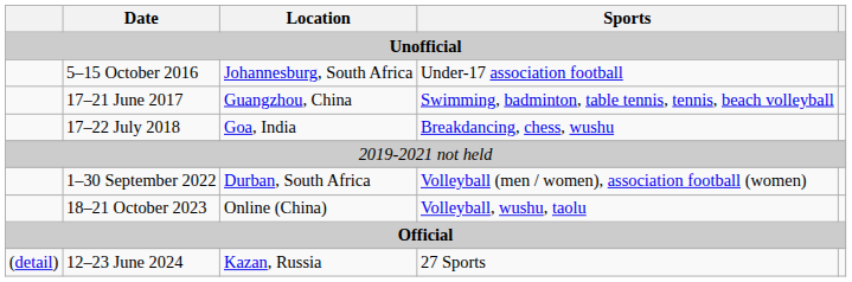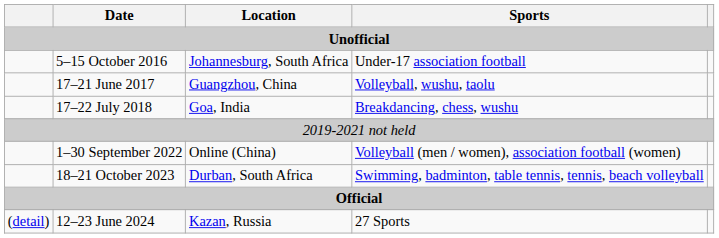 <table class="wikitable sortable">
 <tr>
 <th></th>
 <th>Date</th>
 <th>Location</th>
 <th>Sports</th>
 <th></th>
 </tr>
 <tr>
 <td colspan=5 bgcolor="#cccccc"align=center><strong>Unofficial</strong></td>
 </tr>
 <tr>
 <td></td>
 <td>5–15 October 2016</td>
 <td><a href='#'>Johannesburg</a>, South Africa</td>
 <td>Under-17 <a href='#'>association football</a></td>
 <td></td>
 </tr>
 <tr>
 <td></td>
 <td>17–21 June 2017</td>
 <td><a href='#'>Guangzhou</a>, China</td>
-<td><a href='#'>Swimming</a>, <a href='#'>badminton</a>, <a href='#'>table tennis</a>, <a href='#'>tennis</a>, <a href='#'>beach volleyball</a></td>
+<td><a href='#'>Volleyball</a>, <a href='#'>wushu</a>, <a href='#'>taolu</a></td>
 <td></td>
 </tr>
 <tr>
 <td></td>
 <td>17–22 July 2018</td>
 <td><a href='#'>Goa</a>, India</td>
 <td><a href='#'>Breakdancing</a>, <a href='#'>chess</a>, <a href='#'>wushu</a></td>
 <td></td>
 </tr>
 <tr>
 <td colspan=5 bgcolor="#cccccc"align=center><em>2019-2021 not held</em></td>
 </tr>
 <tr>
 <td></td>
 <td>1–30 September 2022</td>
-<td><a href='#'>Durban</a>, South Africa</td>
+<td>Online (China)</td>
 <td><a href='#'>Volleyball</a> (men / women), <a href='#'>association football</a> (women)</td>
 <td></td>
 </tr>
 <tr>
 <td></td>
 <td>18–21 October 2023</td>
-<td>Online (China)</td>
-<td><a href='#'>Volleyball</a>, <a href='#'>wushu</a>, <a href='#'>taolu</a></td>
+<td><a href='#'>Durban</a>, South Africa</td>
+<td><a href='#'>Swimming</a>, <a href='#'>badminton</a>, <a href='#'>table tennis</a>, <a href='#'>tennis</a>, <a href='#'>beach volleyball</a></td>
 <td></td>
 </tr>
 <tr>
 <td colspan=5 bgcolor="#cccccc"align=center><strong>Official</strong></td>
 </tr>
 <tr>
 <td> (<a href='#'>detail</a>)</td>
 <td>12–23 June 2024</td>
 <td><a href='#'>Kazan</a>, Russia</td>
 <td>27 Sports</td>
 <td></td>
 </tr>
 </table>
